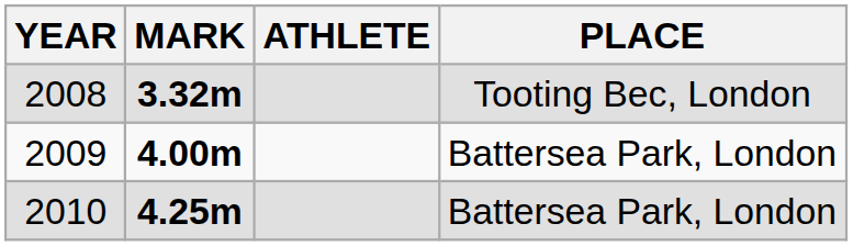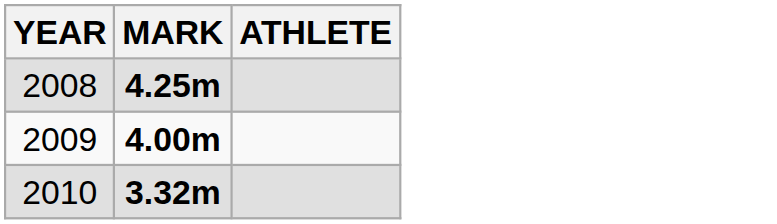 <table class="wikitable sortable" style="font-size:95%;">
 <tr>
 <th>YEAR</th>
 <th>MARK</th>
 <th align="left">ATHLETE</th>
-<th align="left">PLACE</th>
 </tr>
 <tr bgcolor="#e0e0e0">
 <td align="center">2008</td>
-<td align="center"><strong>3.32m</strong></td>
+<td align="center"><strong>4.25m</strong></td>
 <td></td>
-<td align="center">Tooting Bec, London</td>
 </tr>
 <tr>
 <td align="center">2009</td>
 <td align="center"><strong>4.00m</strong></td>
 <td></td>
-<td align="center">Battersea Park, London</td>
 </tr>
 <tr bgcolor="#e0e0e0">
 <td align="center">2010</td>
-<td align="center"><strong>4.25m</strong></td>
+<td align="center"><strong>3.32m</strong></td>
 <td></td>
-<td align="center">Battersea Park, London</td>
 </tr>
 </table>
